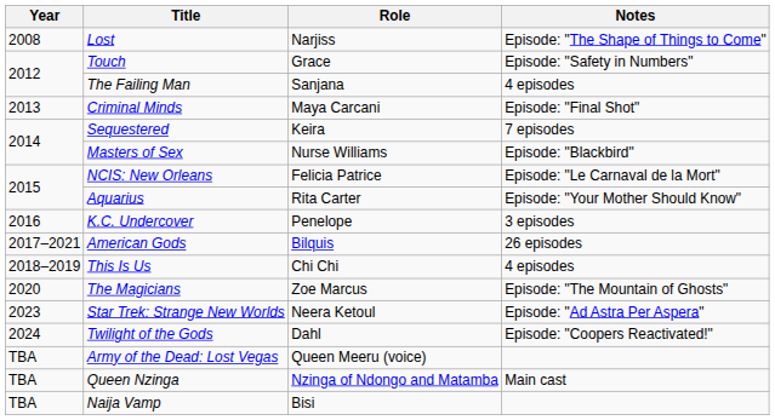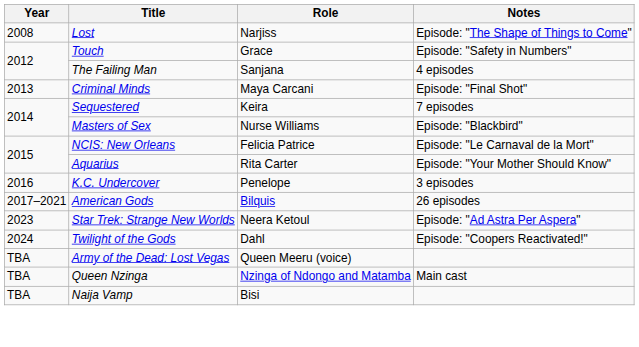 <table class="wikitable sortable">
 <tr>
 <th>Year</th>
 <th>Title</th>
 <th>Role</th>
 <th class="unsortable">Notes</th>
 </tr>
 <tr>
 <td>2008</td>
 <td><em><a href='#'>Lost</a></em></td>
 <td>Narjiss</td>
 <td>Episode: "<a href='#'>The Shape of Things to Come</a>"</td>
 </tr>
 <tr>
 <td rowspan="2">2012</td>
 <td><em><a href='#'>Touch</a></em></td>
 <td>Grace</td>
 <td>Episode: "Safety in Numbers"</td>
 </tr>
 <tr>
 <td><em>The Failing Man</em></td>
 <td>Sanjana</td>
 <td>4 episodes</td>
 </tr>
 <tr>
 <td>2013</td>
 <td><em><a href='#'>Criminal Minds</a></em></td>
 <td>Maya Carcani</td>
 <td>Episode: "Final Shot"</td>
 </tr>
 <tr>
 <td rowspan="2">2014</td>
 <td><em><a href='#'>Sequestered</a></em></td>
 <td>Keira</td>
 <td>7 episodes</td>
 </tr>
 <tr>
 <td><em><a href='#'>Masters of Sex</a></em></td>
 <td>Nurse Williams</td>
 <td>Episode: "Blackbird"</td>
 </tr>
 <tr>
 <td rowspan="2">2015</td>
 <td><em><a href='#'>NCIS: New Orleans</a></em></td>
 <td>Felicia Patrice</td>
 <td>Episode: "Le Carnaval de la Mort"</td>
 </tr>
 <tr>
 <td><em><a href='#'>Aquarius</a></em></td>
 <td>Rita Carter</td>
 <td>Episode: "Your Mother Should Know"</td>
 </tr>
 <tr>
 <td>2016</td>
 <td><em><a href='#'>K.C. Undercover</a></em></td>
 <td>Penelope</td>
 <td>3 episodes</td>
 </tr>
 <tr>
 <td>2017–2021</td>
 <td><em><a href='#'>American Gods</a></em></td>
 <td><a href='#'>Bilquis</a></td>
 <td>26 episodes</td>
 </tr>
 <tr>
-<td>2018–2019</td>
-<td><em><a href='#'>This Is Us</a></em></td>
-<td>Chi Chi</td>
-<td>4 episodes</td>
-</tr>
-<tr>
-<td>2020</td>
-<td><em><a href='#'>The Magicians</a></em></td>
-<td>Zoe Marcus</td>
-<td>Episode: "The Mountain of Ghosts"</td>
-</tr>
-<tr>
 <td>2023</td>
 <td><em><a href='#'>Star Trek: Strange New Worlds</a></em></td>
 <td>Neera Ketoul</td>
 <td>Episode: "<a href='#'>Ad Astra Per Aspera</a>"</td>
 </tr>
 <tr>
 <td>2024</td>
 <td><em><a href='#'>Twilight of the Gods</a></em></td>
 <td>Dahl</td>
 <td>Episode: "Coopers Reactivated!"</td>
 </tr>
 <tr>
 <td>TBA</td>
 <td><em><a href='#'>Army of the Dead: Lost Vegas</a></em></td>
 <td>Queen Meeru (voice)</td>
 <td></td>
 </tr>
 <tr>
 <td>TBA</td>
 <td><em>Queen Nzinga</em></td>
 <td><a href='#'>Nzinga of Ndongo and Matamba</a></td>
 <td>Main cast</td>
 </tr>
 <tr>
 <td>TBA</td>
 <td><em>Naija Vamp</em></td>
 <td>Bisi</td>
 <td></td>
 </tr>
 </table>
